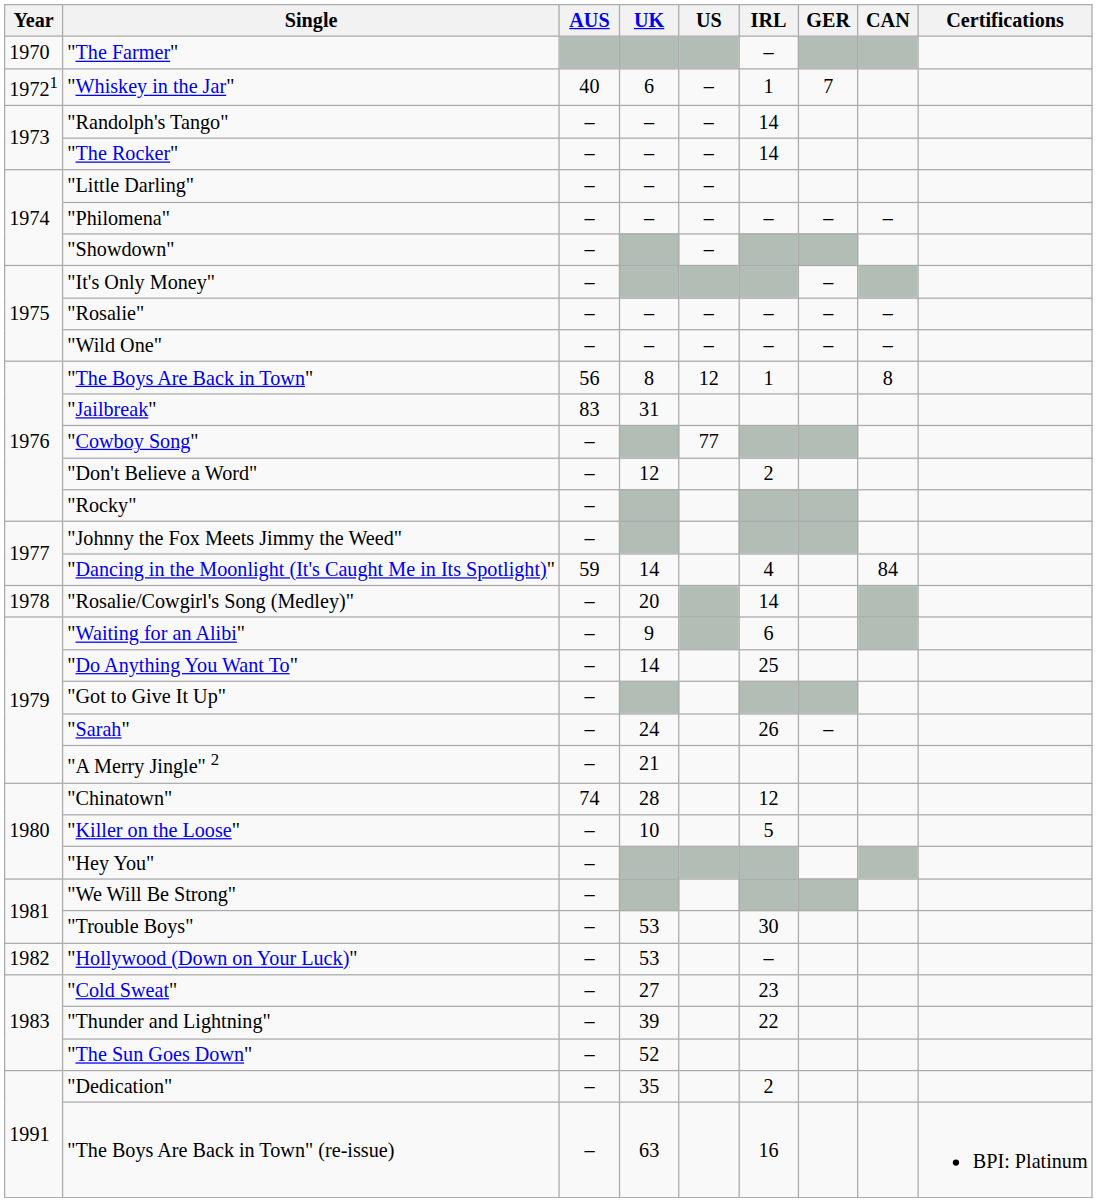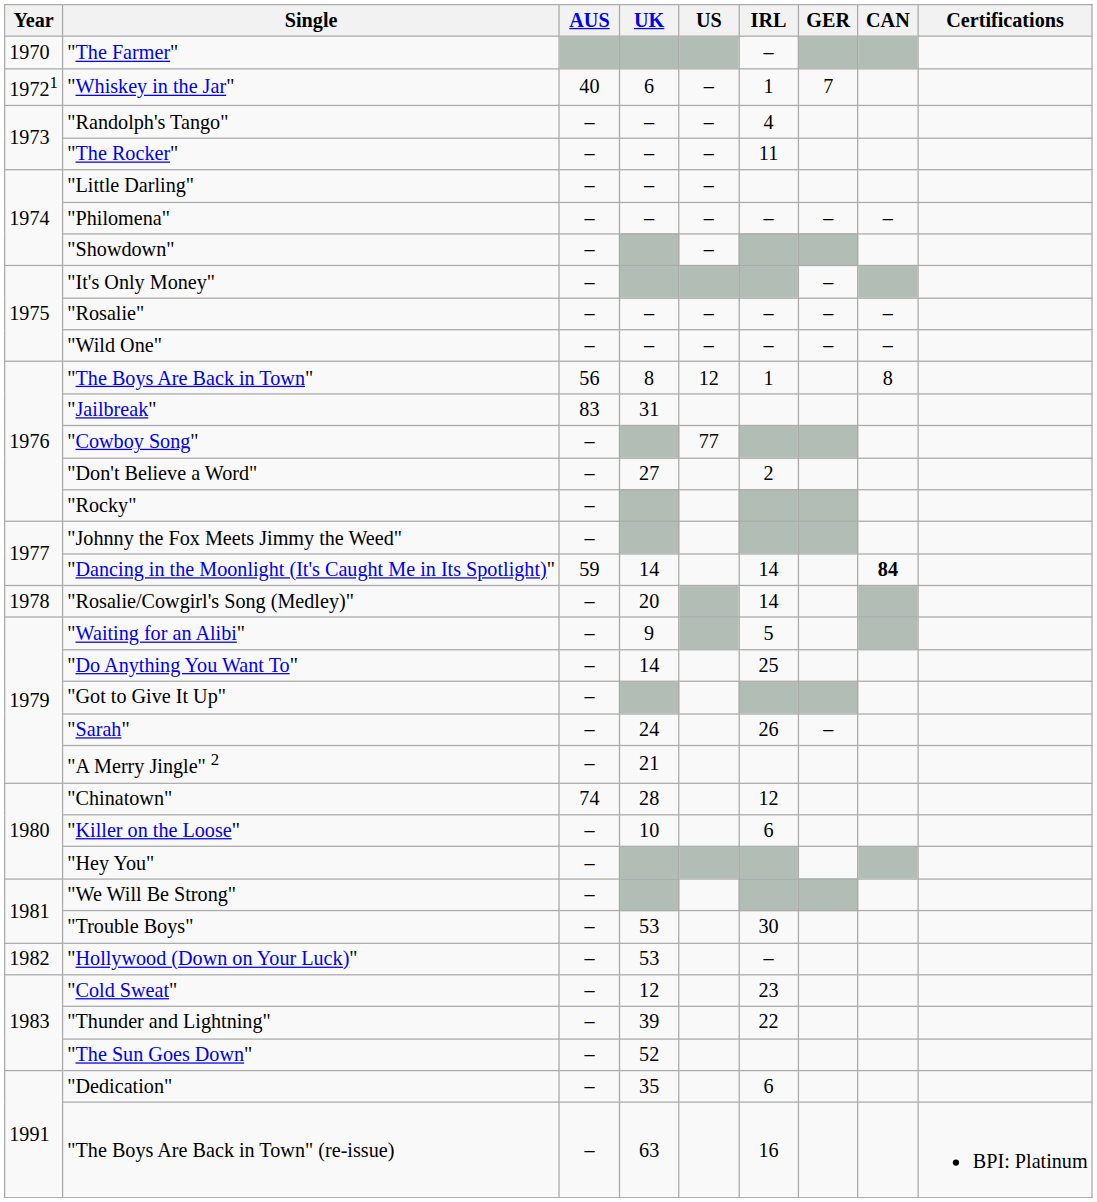 <table class="wikitable">
 <tr>
 <th align="left">Year</th>
 <th align="left">Single</th>
 <th align="center" width="40"><a href='#'>AUS</a><br></th>
 <th align="center" width="40"><a href='#'>UK</a><br></th>
 <th align="center" width="40">US</th>
 <th align="center" width="40">IRL</th>
 <th align="center" width="40">GER</th>
 <th align="center" width="40">CAN</th>
 <th align="left">Certifications</th>
 </tr>
 <tr>
 <td align="left">1970</td>
 <td align="left">"<a href='#'>The Farmer</a>"</td>
 <td bgcolor=#B2BEB5 align="center"></td>
 <td bgcolor=#B2BEB5 align="center"></td>
 <td bgcolor=#B2BEB5 align="center"></td>
 <td align="center">–</td>
 <td bgcolor=#B2BEB5 align="center"></td>
 <td bgcolor=#B2BEB5 align="center"></td>
 </tr>
 <tr>
 <td align="left">1972<sup>1</sup></td>
 <td align="left">"<a href='#'>Whiskey in the Jar</a>"</td>
 <td align="center">40</td>
 <td align="center">6</td>
 <td align="center">–</td>
 <td align="center">1</td>
 <td align="center">7</td>
 <td align="center"></td>
 <td></td>
 </tr>
 <tr>
 <td rowspan="2">1973</td>
 <td align="left">"Randolph's Tango"</td>
 <td align="center">–</td>
 <td align="center">–</td>
 <td align="center">–</td>
-<td align="center">14</td>
+<td align="center">4</td>
 <td align="center"></td>
 <td align="center"></td>
 <td></td>
 </tr>
 <tr>
 <td align="left">"<a href='#'>The Rocker</a>"</td>
 <td align="center">–</td>
 <td align="center">–</td>
 <td align="center">–</td>
-<td align="center">14</td>
+<td align="center">11</td>
 <td align="center"></td>
 <td align="center"></td>
 <td></td>
 </tr>
 <tr>
 <td rowspan="3">1974</td>
 <td align="left">"Little Darling"</td>
 <td align="center">–</td>
 <td align="center">–</td>
 <td align="center">–</td>
 <td align="center"></td>
 <td align="center"></td>
 <td align="center"></td>
 <td></td>
 </tr>
 <tr>
 <td align="left">"Philomena"</td>
 <td align="center">–</td>
 <td align="center">–</td>
 <td align="center">–</td>
 <td align="center">–</td>
 <td align="center">–</td>
 <td align="center">–</td>
 <td></td>
 </tr>
 <tr>
 <td align="left">"Showdown"</td>
 <td align="center">–</td>
 <td bgcolor=#B2BEB5 align="center"></td>
 <td align="center">–</td>
 <td bgcolor=#B2BEB5 align="center"></td>
 <td bgcolor=#B2BEB5 align="center"></td>
 <td align="center"></td>
 <td></td>
 </tr>
 <tr>
 <td rowspan="3">1975</td>
 <td align="left">"It's Only Money"</td>
 <td align="center">–</td>
 <td bgcolor=#B2BEB5 align="center"></td>
 <td bgcolor=#B2BEB5 align="center"></td>
 <td bgcolor=#B2BEB5 align="center"></td>
 <td align="center">–</td>
 <td bgcolor=#B2BEB5 align="center"></td>
 <td></td>
 </tr>
 <tr>
 <td align="left">"Rosalie"</td>
 <td align="center">–</td>
 <td align="center">–</td>
 <td align="center">–</td>
 <td align="center">–</td>
 <td align="center">–</td>
 <td align="center">–</td>
 <td></td>
 </tr>
 <tr>
 <td align="left">"Wild One"</td>
 <td align="center">–</td>
 <td align="center">–</td>
 <td align="center">–</td>
 <td align="center">–</td>
 <td align="center">–</td>
 <td align="center">–</td>
 <td></td>
 </tr>
 <tr>
 <td rowspan="5">1976</td>
 <td align="left">"<a href='#'>The Boys Are Back in Town</a>"</td>
 <td align="center">56</td>
 <td align="center">8</td>
 <td align="center">12</td>
 <td align="center">1</td>
 <td align="center"></td>
 <td align="center">8</td>
 <td></td>
 </tr>
 <tr>
 <td align="left">"<a href='#'>Jailbreak</a>"</td>
 <td align="center">83</td>
 <td align="center">31</td>
 <td align="center"></td>
 <td align="center"></td>
 <td align="center"></td>
 <td align="center"></td>
 <td></td>
 </tr>
 <tr>
 <td align="left">"<a href='#'>Cowboy Song</a>"</td>
 <td align="center">–</td>
 <td bgcolor=#B2BEB5 align="center"></td>
 <td align="center">77</td>
 <td bgcolor=#B2BEB5 align="center"></td>
 <td bgcolor=#B2BEB5 align="center"></td>
 <td align="center"></td>
 <td></td>
 </tr>
 <tr>
 <td align="left">"Don't Believe a Word"</td>
 <td align="center">–</td>
-<td align="center">12</td>
+<td align="center">27</td>
 <td align="center"></td>
 <td align="center">2</td>
 <td align="center"></td>
 <td align="center"></td>
 <td></td>
 </tr>
 <tr>
 <td align="left">"Rocky"</td>
 <td align="center">–</td>
 <td bgcolor=#B2BEB5 align="center"></td>
 <td align="center"></td>
 <td bgcolor=#B2BEB5 align="center"></td>
 <td bgcolor=#B2BEB5 align="center"></td>
 <td align="center"></td>
 <td></td>
 </tr>
 <tr>
 <td rowspan="2">1977</td>
 <td align="left">"Johnny the Fox Meets Jimmy the Weed"</td>
 <td align="center">–</td>
 <td bgcolor=#B2BEB5 align="center"></td>
 <td align="center"></td>
 <td bgcolor=#B2BEB5 align="center"></td>
 <td bgcolor=#B2BEB5 align="center"></td>
 <td align="center"></td>
 <td></td>
 </tr>
 <tr>
 <td align="left">"<a href='#'>Dancing in the Moonlight (It's Caught Me in Its Spotlight)</a>"</td>
 <td align="center">59</td>
 <td align="center">14</td>
 <td align="center"></td>
-<td align="center">4</td>
+<td align="center">14</td>
 <td align="center"></td>
-<td align="center">84</td>
+<td align="center"><strong>84</strong></td>
 <td></td>
 </tr>
 <tr>
 <td align="left">1978</td>
 <td align="left">"Rosalie/Cowgirl's Song (Medley)"</td>
 <td align="center">–</td>
 <td align="center">20</td>
 <td bgcolor=#B2BEB5 align="center"></td>
 <td align="center">14</td>
 <td align="center"></td>
 <td bgcolor=#B2BEB5 align="center"></td>
 <td></td>
 </tr>
 <tr>
 <td rowspan="5">1979</td>
 <td align="left">"<a href='#'>Waiting for an Alibi</a>"</td>
 <td align="center">–</td>
 <td align="center">9</td>
 <td bgcolor=#B2BEB5 align="center"></td>
-<td align="center">6</td>
+<td align="center">5</td>
 <td align="center"></td>
 <td bgcolor=#B2BEB5 align="center"></td>
 <td></td>
 </tr>
 <tr>
 <td align="left">"<a href='#'>Do Anything You Want To</a>"</td>
 <td align="center">–</td>
 <td align="center">14</td>
 <td align="center"></td>
 <td align="center">25</td>
 <td align="center"></td>
 <td align="center"></td>
 <td></td>
 </tr>
 <tr>
 <td align="left">"Got to Give It Up"</td>
 <td align="center">–</td>
 <td bgcolor=#B2BEB5 align="center"></td>
 <td align="center"></td>
 <td bgcolor=#B2BEB5 align="center"></td>
 <td bgcolor=#B2BEB5 align="center"></td>
 <td align="center"></td>
 <td></td>
 </tr>
 <tr>
 <td align="left">"<a href='#'>Sarah</a>"</td>
 <td align="center">–</td>
 <td align="center">24</td>
 <td align="center"></td>
 <td align="center">26</td>
 <td align="center">–</td>
 <td align="center"></td>
 <td></td>
 </tr>
 <tr>
 <td align="left">"A Merry Jingle" <sup>2</sup></td>
 <td align="center">–</td>
 <td align="center">21</td>
 <td align="center"></td>
 <td align="center"></td>
 <td align="center"></td>
 <td align="center"></td>
 <td></td>
 </tr>
 <tr>
 <td rowspan="3">1980</td>
 <td align="left">"Chinatown"</td>
 <td align="center">74</td>
 <td align="center">28</td>
 <td align="center"></td>
 <td align="center">12</td>
 <td align="center"></td>
 <td align="center"></td>
 <td></td>
 </tr>
 <tr>
 <td align="left">"<a href='#'>Killer on the Loose</a>"</td>
 <td align="center">–</td>
 <td align="center">10</td>
 <td align="center"></td>
-<td align="center">5</td>
+<td align="center">6</td>
 <td align="center"></td>
 <td align="center"></td>
 <td></td>
 </tr>
 <tr>
 <td align="left">"Hey You"</td>
 <td align="center">–</td>
 <td bgcolor=#B2BEB5 align="center"></td>
 <td bgcolor=#B2BEB5 align="center"></td>
 <td bgcolor=#B2BEB5 align="center"></td>
 <td align="center"></td>
 <td bgcolor=#B2BEB5 align="center"></td>
 <td></td>
 </tr>
 <tr>
 <td rowspan="2">1981</td>
 <td align="left">"We Will Be Strong"</td>
 <td align="center">–</td>
 <td bgcolor=#B2BEB5 align="center"></td>
 <td align="center"></td>
 <td bgcolor=#B2BEB5 align="center"></td>
 <td bgcolor=#B2BEB5 align="center"></td>
 <td align="center"></td>
 <td></td>
 </tr>
 <tr>
 <td align="left">"Trouble Boys"</td>
 <td align="center">–</td>
 <td align="center">53</td>
 <td align="center"></td>
 <td align="center">30</td>
 <td align="center"></td>
 <td align="center"></td>
 <td></td>
 </tr>
 <tr>
 <td align="left">1982</td>
 <td align="left">"<a href='#'>Hollywood (Down on Your Luck)</a>"</td>
 <td align="center">–</td>
 <td align="center">53</td>
 <td align="center"></td>
 <td align="center">–</td>
 <td align="center"></td>
 <td align="center"></td>
 <td></td>
 </tr>
 <tr>
 <td rowspan="3">1983</td>
 <td align="left">"<a href='#'>Cold Sweat</a>"</td>
 <td align="center">–</td>
-<td align="center">27</td>
+<td align="center">12</td>
 <td align="center"></td>
 <td align="center">23</td>
 <td align="center"></td>
 <td align="center"></td>
 <td></td>
 </tr>
 <tr>
 <td align="left">"Thunder and Lightning"</td>
 <td align="center">–</td>
 <td align="center">39</td>
 <td align="center"></td>
 <td align="center">22</td>
 <td align="center"></td>
 <td align="center"></td>
 <td></td>
 </tr>
 <tr>
 <td align="left">"<a href='#'>The Sun Goes Down</a>"</td>
 <td align="center">–</td>
 <td align="center">52</td>
 <td align="center"></td>
 <td align="center"></td>
 <td align="center"></td>
 <td align="center"></td>
 <td></td>
 </tr>
 <tr>
 <td rowspan="2">1991</td>
 <td align="left">"Dedication"</td>
 <td align="center">–</td>
 <td align="center">35</td>
 <td align="center"></td>
-<td align="center">2</td>
+<td align="center">6</td>
 <td align="center"></td>
 <td align="center"></td>
 <td></td>
 </tr>
 <tr>
 <td align="left">"The Boys Are Back in Town" (re-issue)</td>
 <td align="center">–</td>
 <td align="center">63</td>
 <td align="center"></td>
 <td align="center">16</td>
 <td align="center"></td>
 <td align="center"></td>
 <td><br><ul><li>BPI: Platinum</li></ul></td>
 </tr>
 <tr>
 </tr>
 </table>
